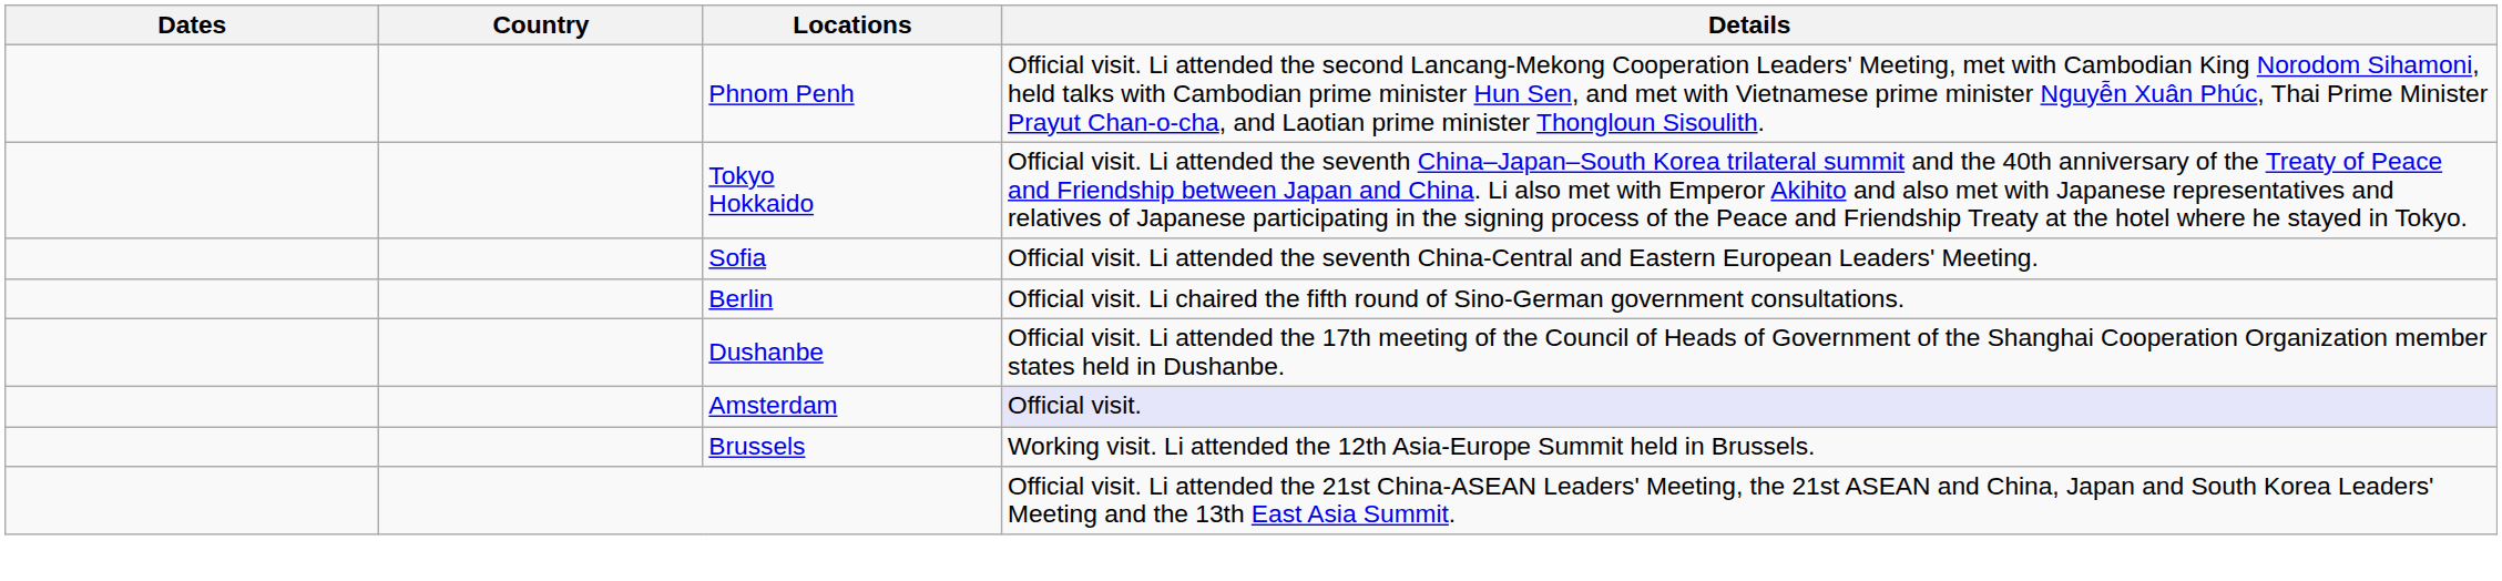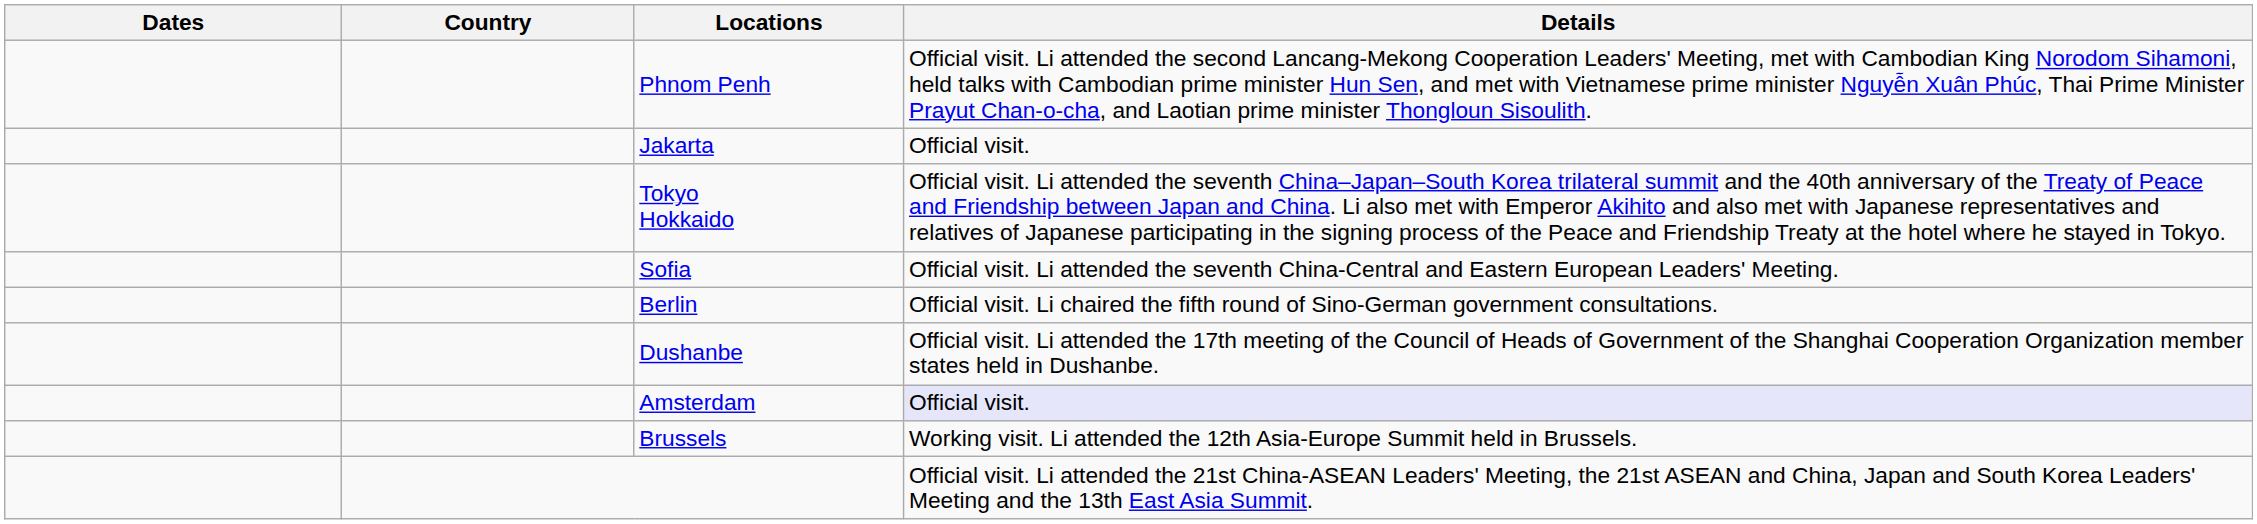 <table class="wikitable sortable" border="1" style="margin: 1em auto 1em auto">
 <tr>
 <th style="width: 15%;">Dates</th>
 <th style="width: 13%;">Country</th>
 <th style="width: 12%;">Locations</th>
 <th style="width: 60%;">Details</th>
 </tr>
 <tr>
 <td></td>
 <td></td>
 <td><a href='#'>Phnom Penh</a></td>
 <td>Official visit. Li attended the second Lancang-Mekong Cooperation Leaders' Meeting, met with Cambodian King <a href='#'>Norodom Sihamoni</a>, held talks with Cambodian prime minister <a href='#'>Hun Sen</a>, and met with Vietnamese prime minister <a href='#'>Nguyễn Xuân Phúc</a>, Thai Prime Minister <a href='#'>Prayut Chan-o-cha</a>, and Laotian prime minister <a href='#'>Thongloun Sisoulith</a>.</td>
+</tr>
+<tr>
+<td></td>
+<td></td>
+<td><a href='#'>Jakarta</a></td>
+<td>Official visit.</td>
 </tr>
 <tr>
 <td></td>
 <td></td>
 <td><a href='#'>Tokyo</a><br><a href='#'>Hokkaido</a></td>
 <td>Official visit. Li attended the seventh <a href='#'>China–Japan–South Korea trilateral summit</a> and the 40th anniversary of the <a href='#'>Treaty of Peace and Friendship between Japan and China</a>. Li also met with Emperor <a href='#'>Akihito</a> and also met with Japanese representatives and relatives of Japanese participating in the signing process of the Peace and Friendship Treaty at the hotel where he stayed in Tokyo.</td>
 </tr>
 <tr>
 <td></td>
 <td></td>
 <td><a href='#'>Sofia</a></td>
 <td>Official visit. Li attended the seventh China-Central and Eastern European Leaders' Meeting.</td>
 </tr>
 <tr>
 <td></td>
 <td></td>
 <td><a href='#'>Berlin</a></td>
 <td>Official visit. Li chaired the fifth round of Sino-German government consultations.</td>
 </tr>
 <tr>
 <td></td>
 <td></td>
 <td><a href='#'>Dushanbe</a></td>
 <td>Official visit. Li attended the 17th meeting of the Council of Heads of Government of the Shanghai Cooperation Organization member states held in Dushanbe.</td>
 </tr>
 <tr>
 <td></td>
 <td></td>
 <td><a href='#'>Amsterdam</a></td>
 <td style="background: lavender;">Official visit.</td>
 </tr>
 <tr>
 <td></td>
 <td></td>
 <td><a href='#'>Brussels</a></td>
 <td>Working visit. Li attended the 12th Asia-Europe Summit held in Brussels.</td>
 </tr>
 <tr>
 <td></td>
 <td colspan="2"></td>
 <td>Official visit. Li attended the 21st China-ASEAN Leaders' Meeting, the 21st ASEAN and China, Japan and South Korea Leaders' Meeting and the 13th <a href='#'>East Asia Summit</a>.</td>
 </tr>
 </table>
